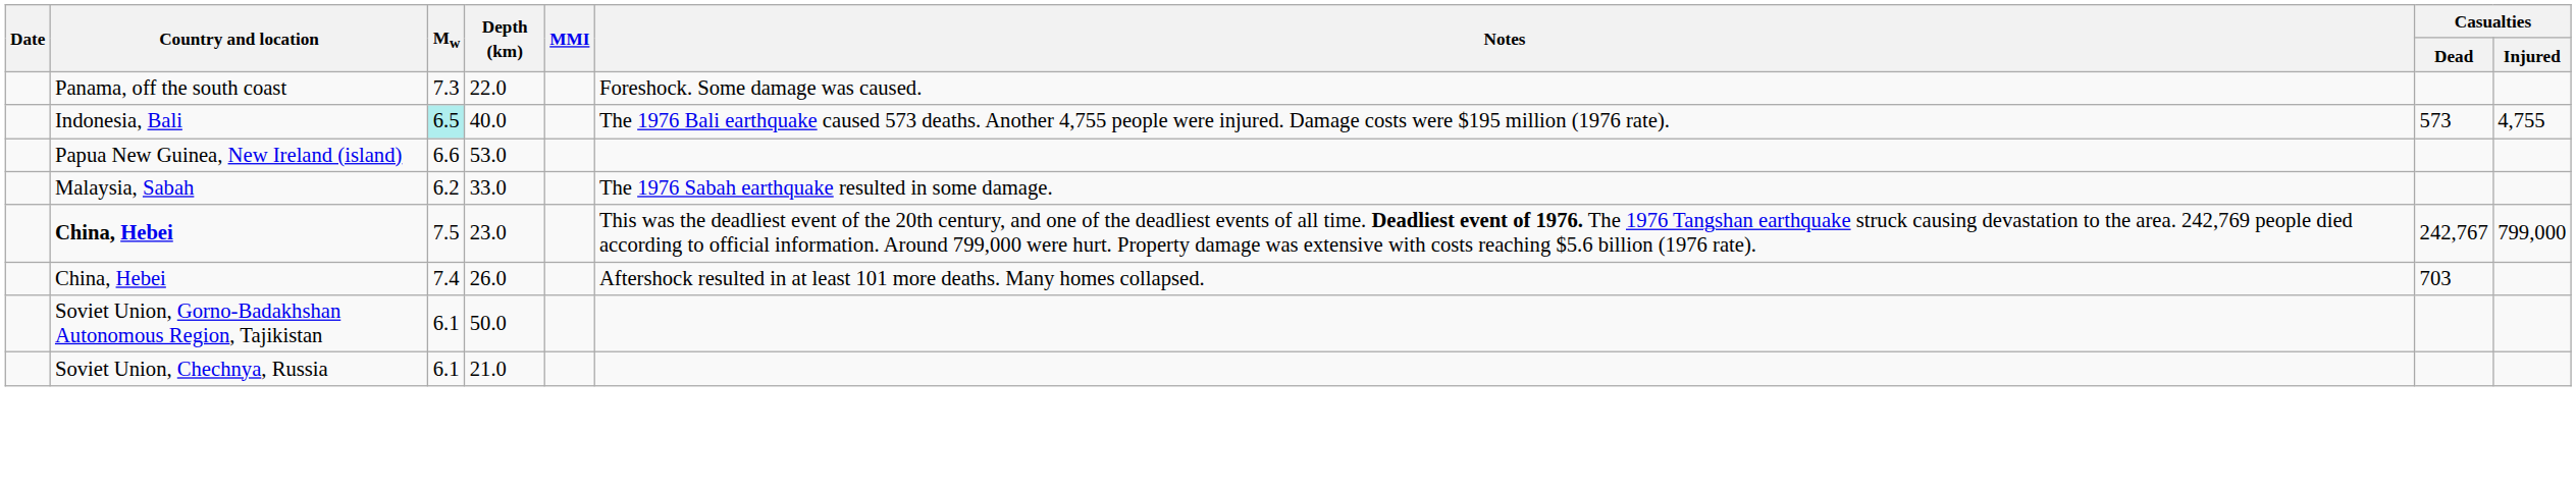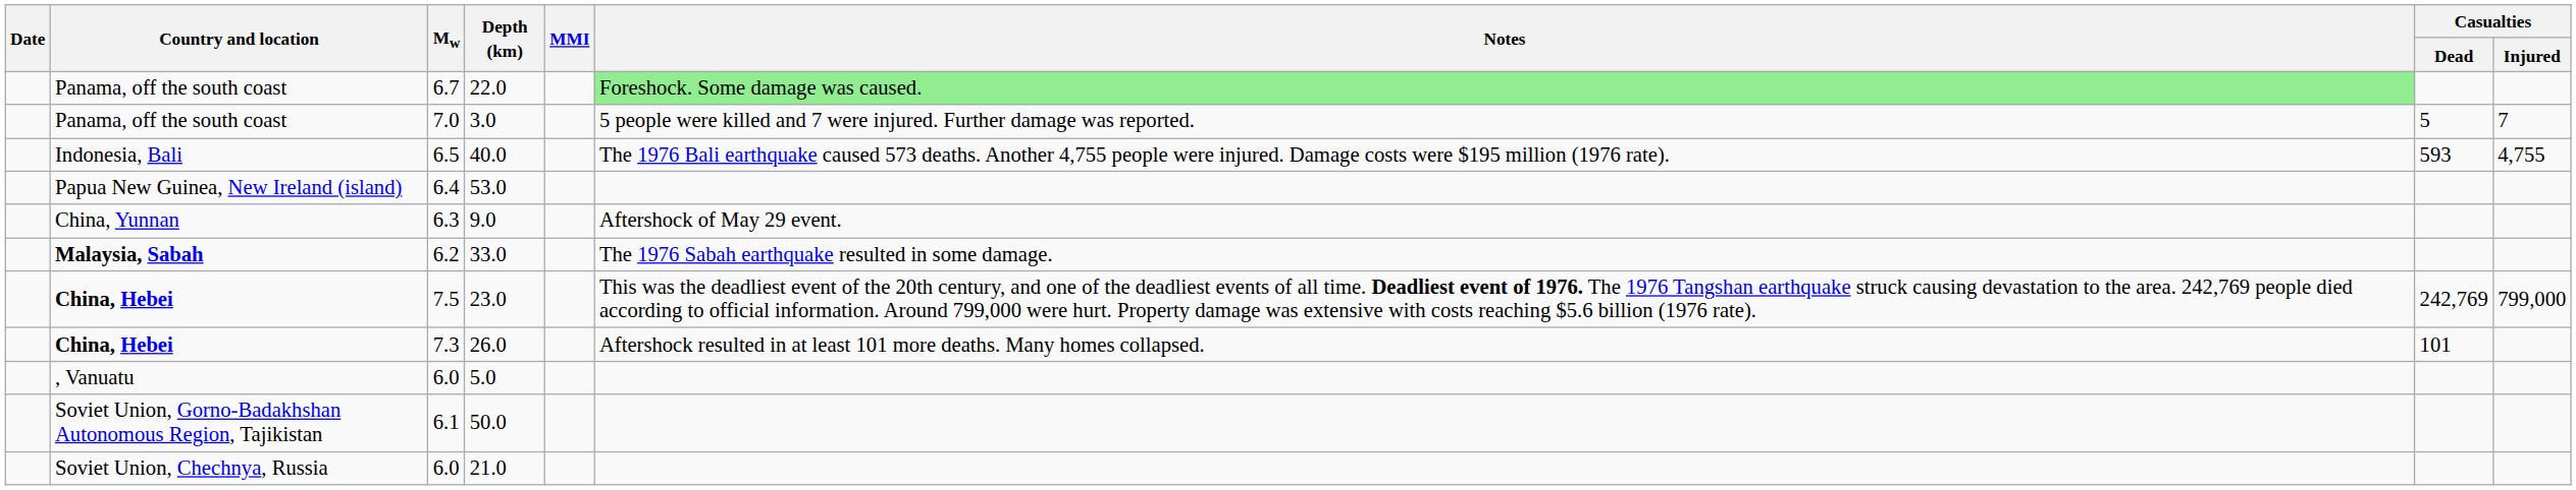 <table class="wikitable sortable sort-under" style="border:1px black; margin-left:1em;">
 <tr>
 <th rowspan="2"><small>Date</small></th>
 <th rowspan="2" style="width: 280px"><small>Country and location</small></th>
 <th rowspan="2"><small>M<sub>w</sub></small></th>
 <th rowspan="2"><small>Depth (km)</small></th>
 <th rowspan="2"><small><a href='#'>MMI</a></small></th>
 <th rowspan="2" class="unsortable"><small>Notes</small></th>
 <th colspan="2"><small>Casualties</small></th>
 </tr>
 <tr>
 <th><small>Dead</small></th>
 <th><small>Injured</small></th>
 </tr>
 <tr>
 <td></td>
 <td>Panama, off the south coast</td>
-<td>7.3</td>
+<td>6.7</td>
 <td>22.0</td>
 <td></td>
-<td>Foreshock. Some damage was caused.</td>
+<td style="background: lightgreen;">Foreshock. Some damage was caused.</td>
 <td></td>
 <td></td>
 </tr>
 <tr>
 <td></td>
+<td>Panama, off the south coast</td>
+<td>7.0</td>
+<td>3.0</td>
+<td></td>
+<td>5 people were killed and 7 were injured. Further damage was reported.</td>
+<td>5</td>
+<td>7</td>
+</tr>
+<tr>
+<td></td>
 <td>Indonesia, <a href='#'>Bali</a></td>
-<td style="background: paleturquoise;">6.5</td>
+<td>6.5</td>
 <td>40.0</td>
 <td></td>
 <td>The <a href='#'>1976 Bali earthquake</a> caused 573 deaths. Another 4,755 people were injured. Damage costs were $195 million (1976 rate).</td>
-<td>573</td>
+<td>593</td>
 <td>4,755</td>
 </tr>
 <tr>
 <td></td>
 <td>Papua New Guinea, <a href='#'>New Ireland (island)</a></td>
-<td>6.6</td>
+<td>6.4</td>
 <td>53.0</td>
 <td></td>
 <td></td>
 <td></td>
 <td></td>
 </tr>
 <tr>
 <td></td>
-<td>Malaysia, <a href='#'>Sabah</a></td>
+<td>China, <a href='#'>Yunnan</a></td>
+<td>6.3</td>
+<td>9.0</td>
+<td></td>
+<td>Aftershock of May 29 event.</td>
+<td></td>
+<td></td>
+</tr>
+<tr>
+<td></td>
+<td><strong>Malaysia, <a href='#'>Sabah</a></strong></td>
 <td>6.2</td>
 <td>33.0</td>
 <td></td>
 <td>The <a href='#'>1976 Sabah earthquake</a> resulted in some damage.</td>
 <td></td>
 <td></td>
 </tr>
 <tr>
 <td></td>
 <td><strong>China, <a href='#'>Hebei</a></strong></td>
 <td>7.5</td>
 <td>23.0</td>
 <td></td>
 <td>This was the deadliest event of the 20th century, and one of the deadliest events of all time. <strong>Deadliest event of 1976.</strong> The <a href='#'>1976 Tangshan earthquake</a> struck causing devastation to the area. 242,769 people died according to official information. Around 799,000 were hurt. Property damage was extensive with costs reaching $5.6 billion (1976 rate).</td>
-<td>242,767</td>
+<td>242,769</td>
 <td>799,000</td>
 </tr>
 <tr>
 <td></td>
-<td>China, <a href='#'>Hebei</a></td>
-<td>7.4</td>
+<td><strong>China, <a href='#'>Hebei</a></strong></td>
+<td>7.3</td>
 <td>26.0</td>
 <td></td>
 <td>Aftershock resulted in at least 101 more deaths. Many homes collapsed.</td>
-<td>703</td>
+<td>101</td>
+<td></td>
+</tr>
+<tr>
+<td></td>
+<td>, Vanuatu</td>
+<td>6.0</td>
+<td>5.0</td>
+<td></td>
+<td></td>
+<td></td>
 <td></td>
 </tr>
 <tr>
 <td></td>
 <td>Soviet Union, <a href='#'>Gorno-Badakhshan Autonomous Region</a>, Tajikistan</td>
 <td>6.1</td>
 <td>50.0</td>
 <td></td>
 <td></td>
 <td></td>
 <td></td>
 </tr>
 <tr>
 <td></td>
 <td>Soviet Union, <a href='#'>Chechnya</a>, Russia</td>
-<td>6.1</td>
+<td>6.0</td>
 <td>21.0</td>
 <td></td>
 <td></td>
 <td></td>
 <td></td>
 </tr>
 </table>
